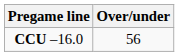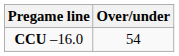 <table class="wikitable">
 <tr align="center">
 <th style=>Pregame line</th>
 <th style=>Over/under</th>
 </tr>
 <tr align="center">
 <td><strong>CCU</strong> –16.0</td>
-<td>56</td>
+<td>54</td>
 </tr>
 </table>
